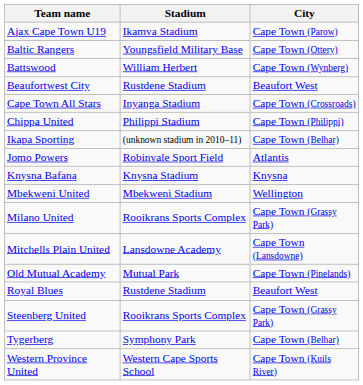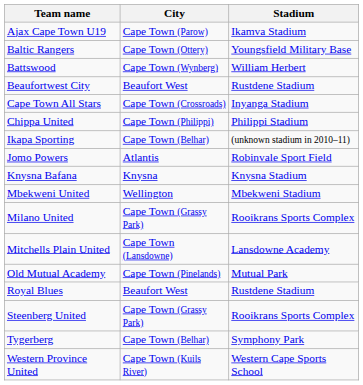 <table class="wikitable sortable" style="width:500px;">
 <tr>
 <th>Team name</th>
+<th>City</th>
 <th>Stadium</th>
-<th>City</th>
 </tr>
 <tr>
 <td><a href='#'>Ajax Cape Town U19</a></td>
+<td><a href='#'>Cape Town <small>(Parow)</small></a></td>
 <td><a href='#'>Ikamva Stadium</a></td>
-<td><a href='#'>Cape Town <small>(Parow)</small></a></td>
 </tr>
 <tr>
 <td><a href='#'>Baltic Rangers</a></td>
+<td><a href='#'>Cape Town <small>(Ottery)</small></a></td>
 <td><a href='#'>Youngsfield Military Base</a> </td>
-<td><a href='#'>Cape Town <small>(Ottery)</small></a></td>
 </tr>
 <tr>
 <td><a href='#'>Battswood</a></td>
+<td><a href='#'>Cape Town <small>(Wynberg)</small></a></td>
 <td><a href='#'>William Herbert</a> </td>
-<td><a href='#'>Cape Town <small>(Wynberg)</small></a></td>
 </tr>
 <tr>
 <td><a href='#'>Beaufortwest City</a></td>
+<td><a href='#'>Beaufort West</a></td>
 <td><a href='#'>Rustdene Stadium</a></td>
-<td><a href='#'>Beaufort West</a></td>
 </tr>
 <tr>
 <td><a href='#'>Cape Town All Stars</a></td>
+<td><a href='#'>Cape Town <small>(Crossroads)</small></a></td>
 <td><a href='#'>Inyanga Stadium</a></td>
-<td><a href='#'>Cape Town <small>(Crossroads)</small></a></td>
 </tr>
 <tr>
 <td><a href='#'>Chippa United</a></td>
+<td><a href='#'>Cape Town <small>(Philippi)</small></a></td>
 <td><a href='#'>Philippi Stadium</a></td>
-<td><a href='#'>Cape Town <small>(Philippi)</small></a></td>
 </tr>
 <tr>
 <td><a href='#'>Ikapa Sporting</a></td>
+<td><a href='#'>Cape Town <small>(Belhar)</small></a></td>
 <td><small>(unknown stadium in 2010–11)</small></td>
-<td><a href='#'>Cape Town <small>(Belhar)</small></a></td>
 </tr>
 <tr>
 <td><a href='#'>Jomo Powers</a></td>
+<td><a href='#'>Atlantis</a></td>
 <td><a href='#'>Robinvale Sport Field</a></td>
-<td><a href='#'>Atlantis</a></td>
 </tr>
 <tr>
 <td><a href='#'>Knysna Bafana</a></td>
+<td><a href='#'>Knysna</a></td>
 <td><a href='#'>Knysna Stadium</a></td>
-<td><a href='#'>Knysna</a></td>
 </tr>
 <tr>
 <td><a href='#'>Mbekweni United</a></td>
+<td><a href='#'>Wellington</a></td>
 <td><a href='#'>Mbekweni Stadium</a></td>
-<td><a href='#'>Wellington</a></td>
 </tr>
 <tr>
 <td><a href='#'>Milano United</a></td>
+<td><a href='#'>Cape Town <small>(Grassy Park)</small></a></td>
 <td><a href='#'>Rooikrans Sports Complex</a> </td>
-<td><a href='#'>Cape Town <small>(Grassy Park)</small></a></td>
 </tr>
 <tr>
 <td><a href='#'>Mitchells Plain United</a></td>
+<td><a href='#'>Cape Town <small>(Lansdowne)</small></a></td>
 <td><a href='#'>Lansdowne Academy</a> </td>
-<td><a href='#'>Cape Town <small>(Lansdowne)</small></a></td>
 </tr>
 <tr>
 <td><a href='#'>Old Mutual Academy</a></td>
+<td><a href='#'>Cape Town <small>(Pinelands)</small></a></td>
 <td><a href='#'>Mutual Park</a> </td>
-<td><a href='#'>Cape Town <small>(Pinelands)</small></a></td>
 </tr>
 <tr>
 <td><a href='#'>Royal Blues</a></td>
+<td><a href='#'>Beaufort West</a></td>
 <td><a href='#'>Rustdene Stadium</a></td>
-<td><a href='#'>Beaufort West</a></td>
 </tr>
 <tr>
 <td><a href='#'>Steenberg United</a></td>
+<td><a href='#'>Cape Town <small>(Grassy Park)</small></a></td>
 <td><a href='#'>Rooikrans Sports Complex</a> </td>
-<td><a href='#'>Cape Town <small>(Grassy Park)</small></a></td>
 </tr>
 <tr>
 <td><a href='#'>Tygerberg</a></td>
+<td><a href='#'>Cape Town <small>(Belhar)</small></a></td>
 <td><a href='#'>Symphony Park</a> </td>
-<td><a href='#'>Cape Town <small>(Belhar)</small></a></td>
 </tr>
 <tr>
 <td><a href='#'>Western Province United</a></td>
+<td><a href='#'>Cape Town <small>(Kuils River)</small></a></td>
 <td><a href='#'>Western Cape Sports School</a> </td>
-<td><a href='#'>Cape Town <small>(Kuils River)</small></a></td>
 </tr>
 </table>
